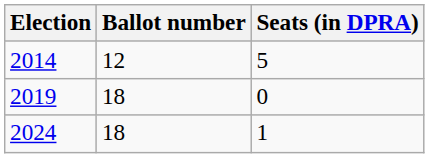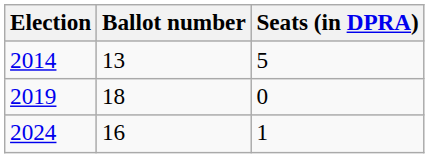 <table class="wikitable">
 <tr>
 <th>Election</th>
 <th>Ballot number</th>
 <th>Seats (in <a href='#'>DPRA</a>)</th>
 </tr>
 <tr>
 <td><a href='#'>2014</a></td>
-<td>12</td>
+<td>13</td>
 <td>5</td>
 </tr>
 <tr>
 <td><a href='#'>2019</a></td>
 <td>18</td>
 <td>0</td>
 </tr>
 <tr>
 <td><a href='#'>2024</a></td>
-<td>18</td>
+<td>16</td>
 <td>1</td>
 </tr>
 </table>
